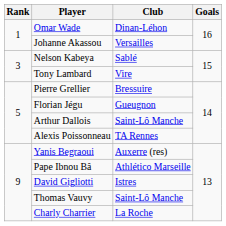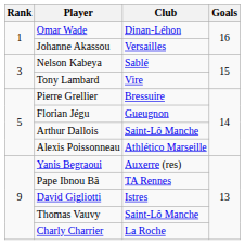 <table class="wikitable" style="text-align:center">
 <tr>
 <th>Rank</th>
 <th>Player</th>
 <th>Club</th>
 <th>Goals</th>
 </tr>
 <tr>
 <td rowspan=2>1</td>
 <td align=left> <a href='#'>Omar Wade</a></td>
 <td align=left><a href='#'>Dinan-Léhon</a></td>
 <td rowspan=2>16</td>
 </tr>
 <tr>
 <td align=left> Johanne Akassou</td>
 <td align=left><a href='#'>Versailles</a></td>
 </tr>
 <tr>
 <td rowspan=2>3</td>
 <td align=left> Nelson Kabeya</td>
 <td align=left><a href='#'>Sablé</a></td>
 <td rowspan=2>15</td>
 </tr>
 <tr>
 <td align=left> Tony Lambard</td>
 <td align=left><a href='#'>Vire</a></td>
 </tr>
 <tr>
 <td rowspan=4>5</td>
 <td align=left> Pierre Grellier</td>
 <td align=left><a href='#'>Bressuire</a></td>
 <td rowspan=4>14</td>
 </tr>
 <tr>
 <td align=left> Florian Jégu</td>
 <td align=left><a href='#'>Gueugnon</a></td>
 </tr>
 <tr>
 <td align=left> Arthur Dallois</td>
 <td align=left><a href='#'>Saint-Lô Manche</a></td>
 </tr>
 <tr>
 <td align=left> Alexis Poissonneau</td>
-<td align=left><a href='#'>TA Rennes</a></td>
+<td align=left><a href='#'>Athlético Marseille</a></td>
 </tr>
 <tr>
 <td rowspan=5>9</td>
 <td align=left> <a href='#'>Yanis Begraoui</a></td>
 <td align=left><a href='#'>Auxerre</a> (res)</td>
 <td rowspan=5>13</td>
 </tr>
 <tr>
 <td align=left> Pape Ibnou Bâ</td>
-<td align=left><a href='#'>Athlético Marseille</a></td>
+<td align=left><a href='#'>TA Rennes</a></td>
 </tr>
 <tr>
 <td align=left> <a href='#'>David Gigliotti</a></td>
 <td align=left><a href='#'>Istres</a></td>
 </tr>
 <tr>
 <td align=left> Thomas Vauvy</td>
 <td align=left><a href='#'>Saint-Lô Manche</a></td>
 </tr>
 <tr>
 <td align=left> <a href='#'>Charly Charrier</a></td>
 <td align=left><a href='#'>La Roche</a></td>
 </tr>
 </table>
